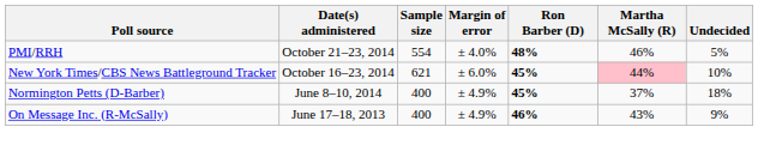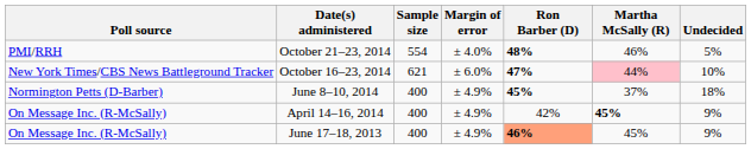 <table class="wikitable">
 <tr valign= bottom>
 <th>Poll source</th>
 <th>Date(s)<br>administered</th>
 <th>Sample<br>size</th>
 <th>Margin of<br>error</th>
 <th style="width:100px;">Ron<br>Barber (D)</th>
 <th style="width:100px;">Martha<br>McSally (R)</th>
 <th>Undecided</th>
 </tr>
 <tr>
 <td><a href='#'>PMI</a>/<a href='#'>RRH</a></td>
 <td align=center>October 21–23, 2014</td>
 <td align=center>554</td>
 <td align=center>± 4.0%</td>
 <td><strong>48%</strong></td>
 <td align=center>46%</td>
 <td align=center>5%</td>
 </tr>
 <tr>
 <td><a href='#'>New York Times</a>/<a href='#'>CBS News Battleground Tracker</a></td>
 <td align=center>October 16–23, 2014</td>
 <td align=center>621</td>
 <td align=center>± 6.0%</td>
-<td><strong>45%</strong></td>
+<td><strong>47%</strong></td>
 <td align=center style="background: pink;">44%</td>
 <td align=center>10%</td>
 </tr>
 <tr>
 <td><a href='#'>Normington Petts (D-Barber)</a></td>
 <td align=center>June 8–10, 2014</td>
 <td align=center>400</td>
 <td align=center>± 4.9%</td>
 <td><strong>45%</strong></td>
 <td align=center>37%</td>
 <td align=center>18%</td>
 </tr>
 <tr>
 <td><a href='#'>On Message Inc. (R-McSally)</a></td>
+<td align=center>April 14–16, 2014</td>
+<td align=center>400</td>
+<td align=center>± 4.9%</td>
+<td align=center>42%</td>
+<td><strong>45%</strong></td>
+<td align=center>9%</td>
+</tr>
+<tr>
+<td><a href='#'>On Message Inc. (R-McSally)</a></td>
 <td align=center>June 17–18, 2013</td>
 <td align=center>400</td>
 <td align=center>± 4.9%</td>
-<td><strong>46%</strong></td>
-<td align=center>43%</td>
+<td style="background: lightsalmon;"><strong>46%</strong></td>
+<td align=center>45%</td>
 <td align=center>9%</td>
 </tr>
 </table>
